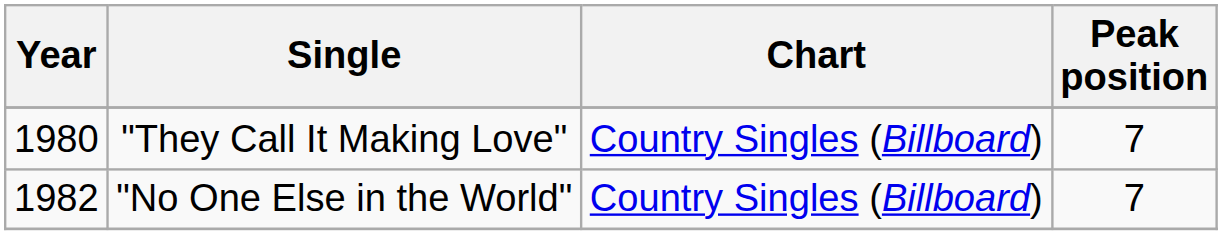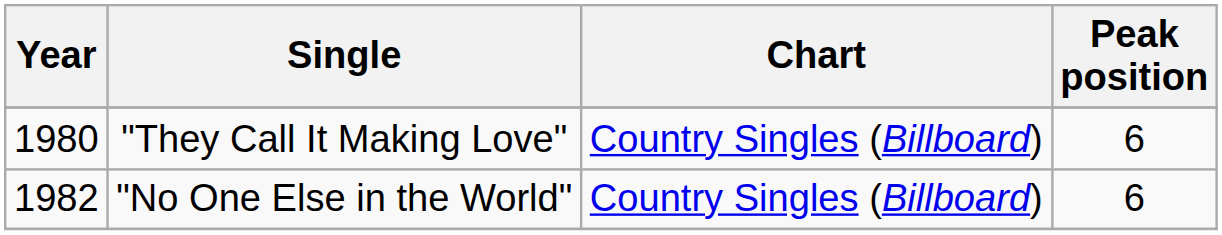 <table class="wikitable"  style="text-align: center;">
 <tr>
 <th>Year</th>
 <th>Single</th>
 <th>Chart</th>
 <th>Peak<br>position</th>
 </tr>
 <tr>
 </tr>
 <tr>
 <td>1980</td>
 <td>"They Call It Making Love"</td>
 <td><a href='#'>Country Singles</a> (<a href='#'><em>Billboard</em></a>)</td>
-<td>7</td>
+<td>6</td>
 </tr>
 <tr>
 <td>1982</td>
 <td>"No One Else in the World"</td>
 <td><a href='#'>Country Singles</a> (<a href='#'><em>Billboard</em></a>)</td>
-<td>7</td>
+<td>6</td>
 </tr>
 <tr>
 </tr>
 </table>
